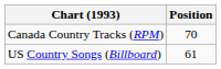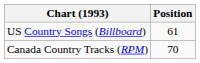 <table class="wikitable sortable">
 <tr>
 <th scope="col">Chart (1993)</th>
 <th scope="col">Position</th>
 </tr>
 <tr>
+<td>US <a href='#'>Country Songs</a> (<em><a href='#'>Billboard</a></em>)</td>
+<td align="center">61</td>
+</tr>
+<tr>
 <td>Canada Country Tracks (<em><a href='#'>RPM</a></em>)</td>
 <td align="center">70</td>
 </tr>
-<tr>
-<td>US <a href='#'>Country Songs</a> (<em><a href='#'>Billboard</a></em>)</td>
-<td align="center">61</td>
-</tr>
 </table>
